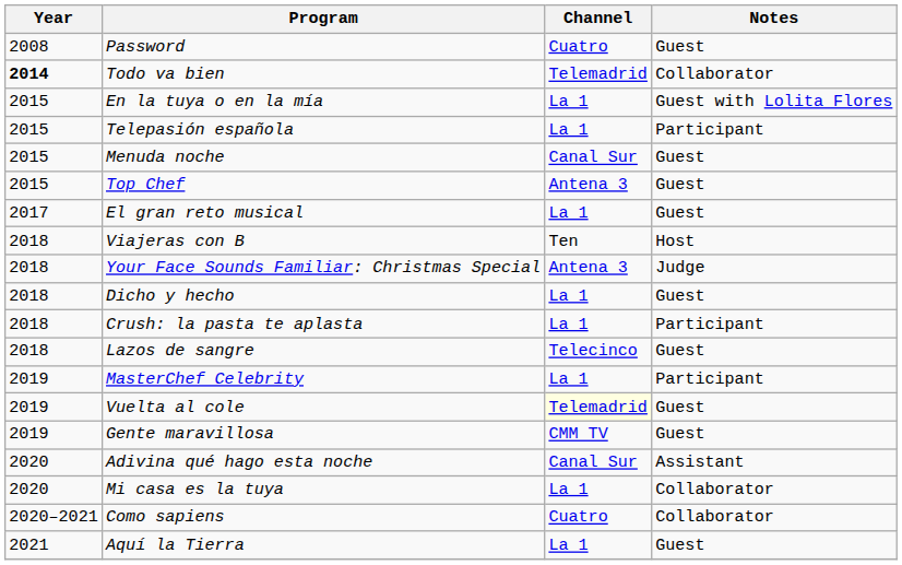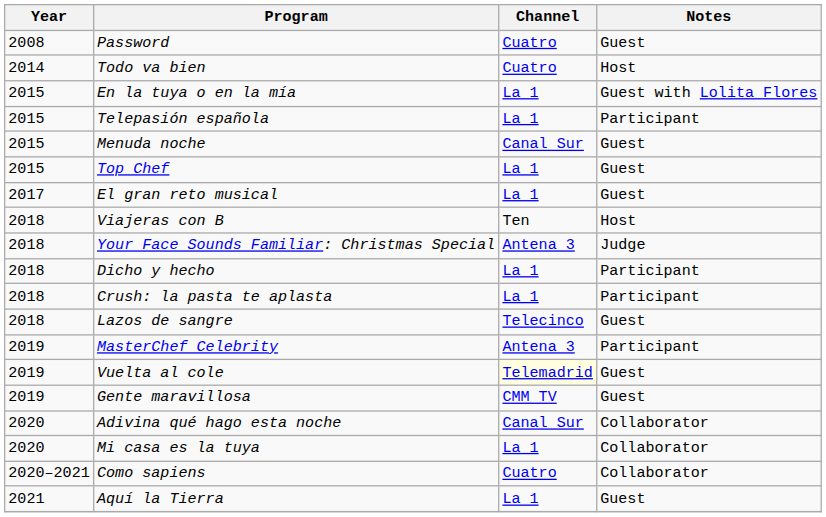 <table class="wikitable" style="font-size: 90%;">
 <tr>
 <th>Year</th>
 <th>Program</th>
 <th>Channel</th>
 <th>Notes</th>
 </tr>
 <tr>
 <td>2008</td>
 <td><em>Password</em></td>
 <td><a href='#'>Cuatro</a></td>
 <td>Guest</td>
 </tr>
 <tr>
-<td><strong>2014</strong></td>
+<td>2014</td>
 <td><em>Todo va bien</em></td>
-<td><a href='#'>Telemadrid</a></td>
-<td>Collaborator</td>
+<td><a href='#'>Cuatro</a></td>
+<td>Host</td>
 </tr>
 <tr>
 <td>2015</td>
 <td><em>En la tuya o en la mía</em></td>
 <td><a href='#'>La 1</a></td>
 <td>Guest with <a href='#'>Lolita Flores</a></td>
 </tr>
 <tr>
 <td>2015</td>
 <td><em>Telepasión española</em></td>
 <td><a href='#'>La 1</a></td>
 <td>Participant</td>
 </tr>
 <tr>
 <td>2015</td>
 <td><em>Menuda noche</em></td>
 <td><a href='#'>Canal Sur</a></td>
 <td>Guest</td>
 </tr>
 <tr>
 <td>2015</td>
 <td><em><a href='#'>Top Chef</a></em></td>
-<td><a href='#'>Antena 3</a></td>
+<td><a href='#'>La 1</a></td>
 <td>Guest</td>
 </tr>
 <tr>
 <td>2017</td>
 <td><em>El gran reto musical</em></td>
 <td><a href='#'>La 1</a></td>
 <td>Guest</td>
 </tr>
 <tr>
 <td>2018</td>
 <td><em>Viajeras con B</em></td>
 <td>Ten</td>
 <td>Host</td>
 </tr>
 <tr>
 <td>2018</td>
 <td><em><a href='#'>Your Face Sounds Familiar</a>: Christmas Special</em></td>
 <td><a href='#'>Antena 3</a></td>
 <td>Judge</td>
 </tr>
 <tr>
 <td>2018</td>
 <td><em>Dicho y hecho</em></td>
 <td><a href='#'>La 1</a></td>
-<td>Guest</td>
+<td>Participant</td>
 </tr>
 <tr>
 <td>2018</td>
 <td><em>Crush: la pasta te aplasta</em></td>
 <td><a href='#'>La 1</a></td>
 <td>Participant</td>
 </tr>
 <tr>
 <td>2018</td>
 <td><em>Lazos de sangre</em></td>
 <td><a href='#'>Telecinco</a></td>
 <td>Guest</td>
 </tr>
 <tr>
 <td>2019</td>
 <td><em><a href='#'>MasterChef Celebrity</a></em></td>
-<td><a href='#'>La 1</a></td>
+<td><a href='#'>Antena 3</a></td>
 <td>Participant</td>
 </tr>
 <tr>
 <td>2019</td>
 <td><em>Vuelta al cole</em></td>
 <td style="background: lightyellow;"><a href='#'>Telemadrid</a></td>
 <td>Guest</td>
 </tr>
 <tr>
 <td>2019</td>
 <td><em>Gente maravillosa</em></td>
 <td><a href='#'>CMM TV</a></td>
 <td>Guest</td>
 </tr>
 <tr>
 <td>2020</td>
 <td><em>Adivina qué hago esta noche</em></td>
 <td><a href='#'>Canal Sur</a></td>
-<td>Assistant</td>
+<td>Collaborator</td>
 </tr>
 <tr>
 <td>2020</td>
 <td><em>Mi casa es la tuya</em></td>
 <td><a href='#'>La 1</a></td>
 <td>Collaborator</td>
 </tr>
 <tr>
 <td>2020–2021</td>
 <td><em>Como sapiens</em></td>
 <td><a href='#'>Cuatro</a></td>
 <td>Collaborator</td>
 </tr>
 <tr>
 <td>2021</td>
 <td><em>Aquí la Tierra</em></td>
 <td><a href='#'>La 1</a></td>
 <td>Guest</td>
 </tr>
 <tr>
 </tr>
 </table>
